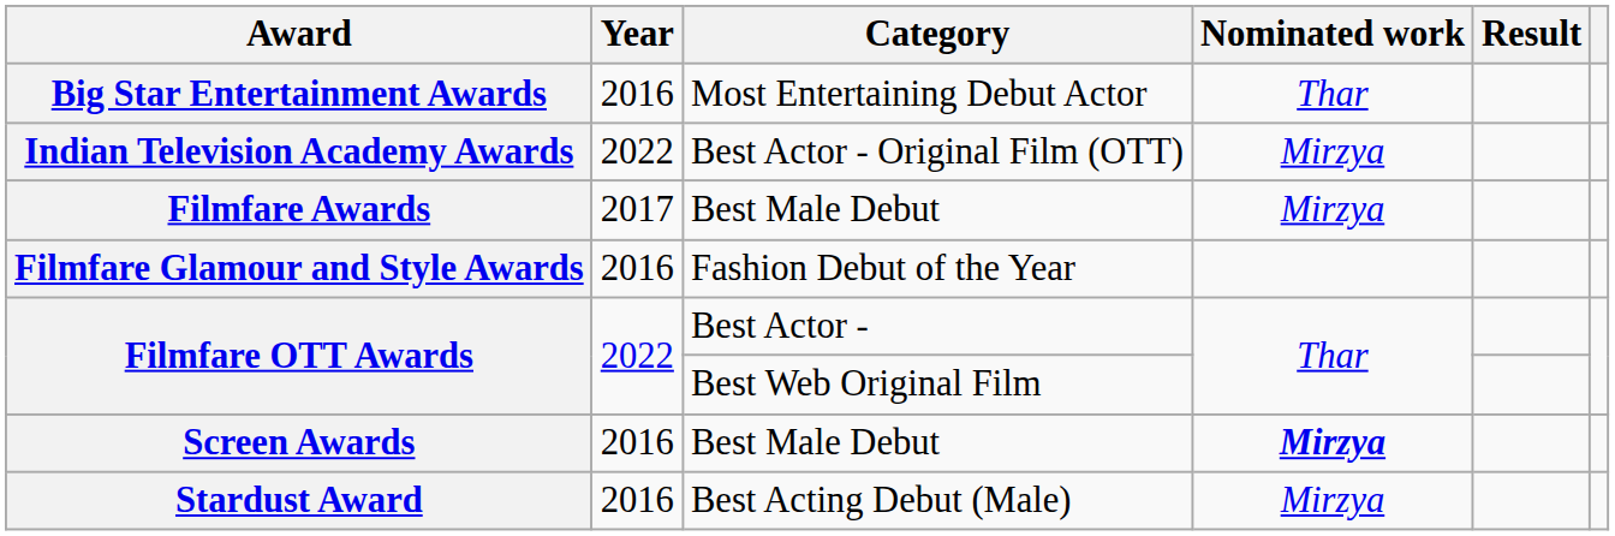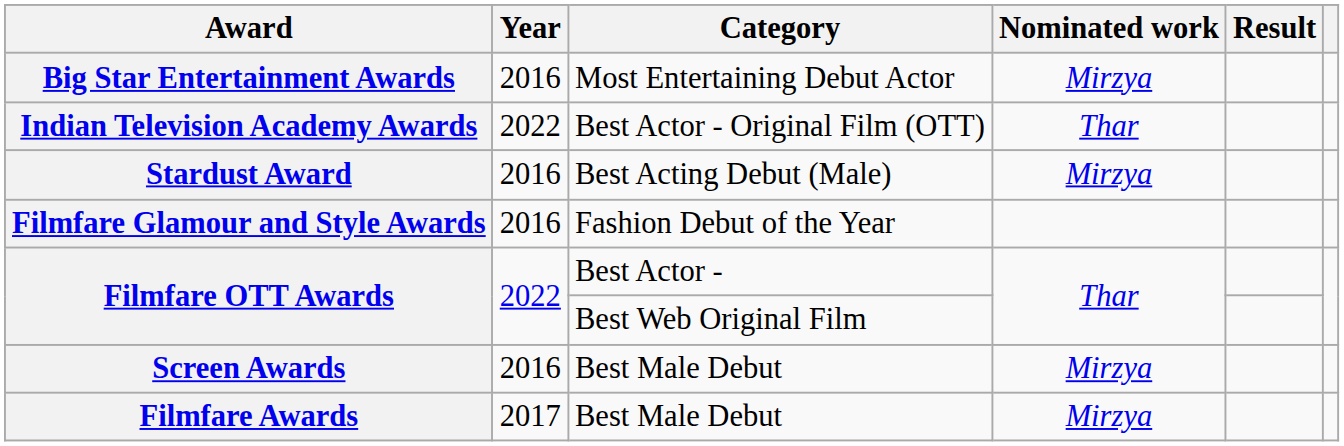 <table class="wikitable sortable plainrowheaders ">
 <tr>
 <th>Award</th>
 <th>Year</th>
 <th>Category</th>
 <th>Nominated work</th>
 <th>Result</th>
 <th></th>
 </tr>
 <tr>
 <th scope="row"><a href='#'>Big Star Entertainment Awards</a></th>
 <td style="text-align:center;">2016</td>
 <td>Most Entertaining Debut Actor</td>
-<td style="text-align:center;"><em><a href='#'>Thar</a></em></td>
+<td style="text-align:center;"><em><a href='#'>Mirzya</a></em></td>
 <td></td>
 <td style="text-align:center;"></td>
 </tr>
 <tr>
 <th scope="row"><a href='#'>Indian Television Academy Awards</a></th>
 <td style="text-align:center;">2022</td>
 <td>Best Actor - Original Film (OTT)</td>
-<td style="text-align:center;"><em><a href='#'>Mirzya</a></em></td>
+<td style="text-align:center;"><em><a href='#'>Thar</a></em></td>
 <td></td>
 <td style="text-align:center;"></td>
 </tr>
 <tr>
-<th scope="row"><a href='#'>Filmfare Awards</a></th>
-<td style="text-align:center;">2017</td>
-<td>Best Male Debut</td>
+<th scope="row"><a href='#'>Stardust Award</a></th>
+<td style="text-align:center;">2016</td>
+<td>Best Acting Debut (Male)</td>
 <td style="text-align:center;"><em><a href='#'>Mirzya</a></em></td>
 <td></td>
 <td style="text-align:center;"></td>
 </tr>
 <tr>
 <th scope="row"><a href='#'>Filmfare Glamour and Style Awards</a></th>
 <td style="text-align:center;">2016</td>
 <td>Fashion Debut of the Year</td>
 <td></td>
 <td></td>
 <td style="text-align:center;"></td>
 </tr>
 <tr>
 <th scope="row" rowspan=2><a href='#'>Filmfare OTT Awards</a></th>
 <td style="text-align:center;" rowspan=2><a href='#'>2022</a></td>
 <td>Best Actor - </td>
 <td rowspan=2 style="text-align:center;"><em><a href='#'>Thar</a></em></td>
 <td></td>
 <td Rowspan=2 style="text-align:center;"></td>
 </tr>
 <tr>
 <td>Best Web Original Film</td>
 <td></td>
 </tr>
 <tr>
 <th scope="row"><a href='#'>Screen Awards</a></th>
 <td style="text-align:center;">2016</td>
 <td>Best Male Debut</td>
-<td style="text-align:center;"><strong><em><a href='#'>Mirzya</a></em></strong></td>
+<td style="text-align:center;"><em><a href='#'>Mirzya</a></em></td>
 <td></td>
 <td style="text-align:center;"></td>
 </tr>
 <tr>
-<th scope="row"><a href='#'>Stardust Award</a></th>
-<td style="text-align:center;">2016</td>
-<td>Best Acting Debut (Male)</td>
+<th scope="row"><a href='#'>Filmfare Awards</a></th>
+<td style="text-align:center;">2017</td>
+<td>Best Male Debut</td>
 <td style="text-align:center;"><em><a href='#'>Mirzya</a></em></td>
 <td></td>
 <td style="text-align:center;"></td>
 </tr>
 </table>
